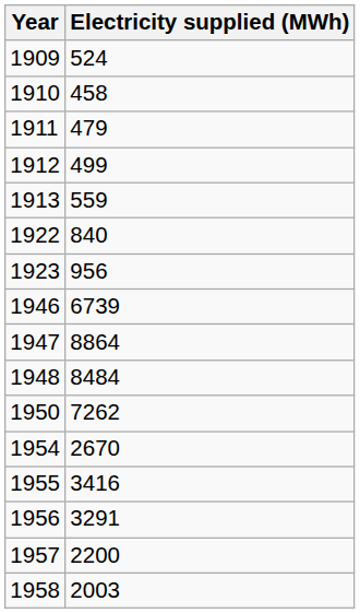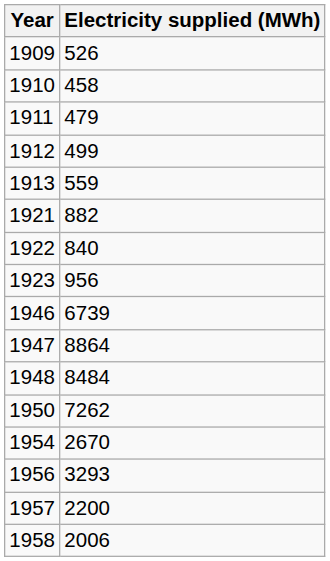 <table class="wikitable">
 <tr>
 <th>Year</th>
 <th>Electricity supplied (MWh)</th>
 </tr>
 <tr>
 <td>1909</td>
-<td>524</td>
+<td>526</td>
 </tr>
 <tr>
 <td>1910</td>
 <td>458</td>
 </tr>
 <tr>
 <td>1911</td>
 <td>479</td>
 </tr>
 <tr>
 <td>1912</td>
 <td>499</td>
 </tr>
 <tr>
 <td>1913</td>
 <td>559</td>
+</tr>
+<tr>
+<td>1921</td>
+<td>882</td>
 </tr>
 <tr>
 <td>1922</td>
 <td>840</td>
 </tr>
 <tr>
 <td>1923</td>
 <td>956</td>
 </tr>
 <tr>
 <td>1946</td>
 <td>6739</td>
 </tr>
 <tr>
 <td>1947</td>
 <td>8864</td>
 </tr>
 <tr>
 <td>1948</td>
 <td>8484</td>
 </tr>
 <tr>
 <td>1950</td>
 <td>7262</td>
 </tr>
 <tr>
 <td>1954</td>
 <td>2670</td>
 </tr>
 <tr>
-<td>1955</td>
-<td>3416</td>
-</tr>
-<tr>
 <td>1956</td>
-<td>3291</td>
+<td>3293</td>
 </tr>
 <tr>
 <td>1957</td>
 <td>2200</td>
 </tr>
 <tr>
 <td>1958</td>
-<td>2003</td>
+<td>2006</td>
 </tr>
 </table>
